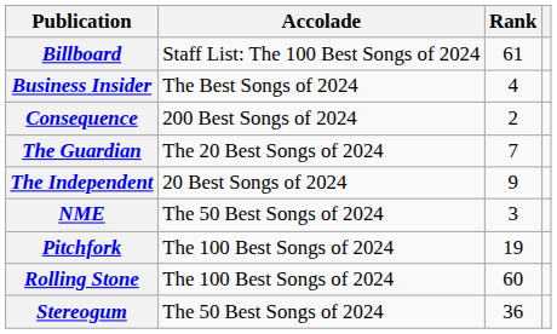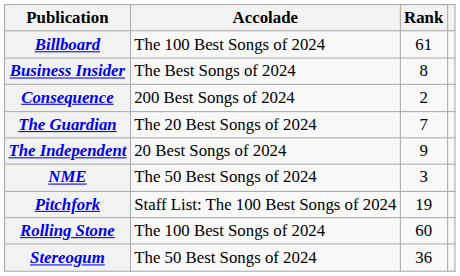 <table class="wikitable sortable plainrowheaders">
 <tr>
 <th scope="col">Publication</th>
 <th scope="col">Accolade</th>
 <th scope="col">Rank</th>
 <th class="unsortable" scope="col"></th>
 </tr>
 <tr>
 <th scope="row"><em><a href='#'>Billboard</a></em></th>
-<td>Staff List: The 100 Best Songs of 2024</td>
+<td>The 100 Best Songs of 2024</td>
 <td style="text-align: center;">61</td>
 <td></td>
 </tr>
 <tr>
 <th scope="row"><em><a href='#'>Business Insider</a></em></th>
 <td>The Best Songs of 2024</td>
-<td style="text-align: center;">4</td>
+<td style="text-align: center;">8</td>
 <td></td>
 </tr>
 <tr>
 <th scope="row"><em><a href='#'>Consequence</a></em></th>
 <td>200 Best Songs of 2024</td>
 <td style="text-align: center;">2</td>
 <td></td>
 </tr>
 <tr>
 <th scope="row"><em><a href='#'>The Guardian</a></em></th>
 <td>The 20 Best Songs of 2024</td>
 <td style="text-align: center;">7</td>
 <td></td>
 </tr>
 <tr>
 <th scope="row"><em><a href='#'>The Independent</a></em></th>
 <td>20 Best Songs of 2024</td>
 <td style="text-align: center;">9</td>
 <td></td>
 </tr>
 <tr>
 <th scope="row"><em><a href='#'>NME</a></em></th>
 <td>The 50 Best Songs of 2024</td>
 <td style="text-align: center;">3</td>
 <td></td>
 </tr>
 <tr>
 <th scope="row"><em><a href='#'>Pitchfork</a></em></th>
-<td>The 100 Best Songs of 2024</td>
+<td>Staff List: The 100 Best Songs of 2024</td>
 <td style="text-align: center;">19</td>
 <td></td>
 </tr>
 <tr>
 <th scope="row"><em><a href='#'>Rolling Stone</a></em></th>
 <td>The 100 Best Songs of 2024</td>
 <td style="text-align: center;">60</td>
 <td></td>
 </tr>
 <tr>
 <th scope="row"><em><a href='#'>Stereogum</a></em></th>
 <td>The 50 Best Songs of 2024</td>
 <td style="text-align: center;">36</td>
 <td></td>
 </tr>
 </table>
